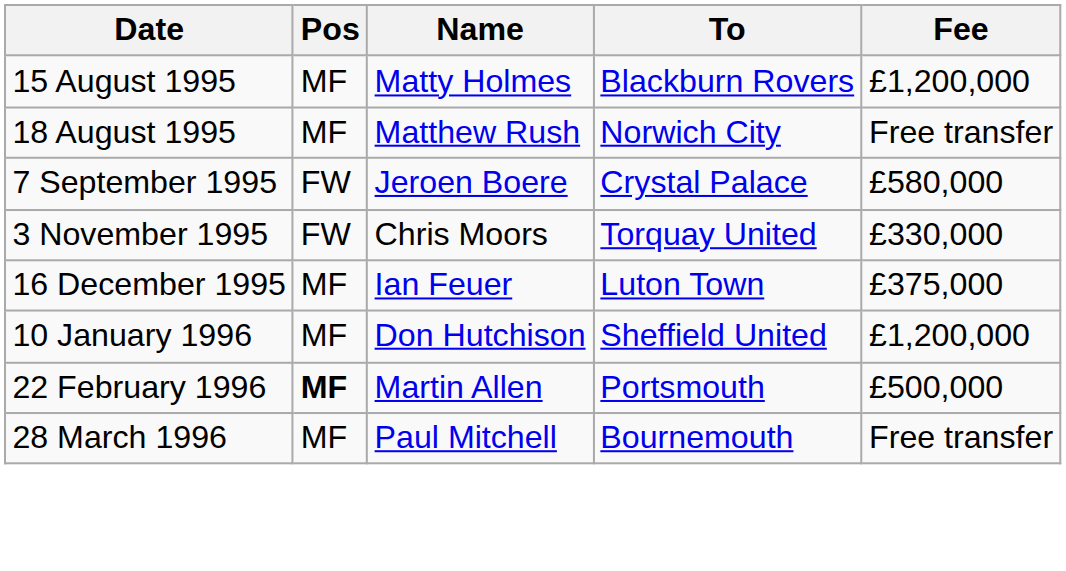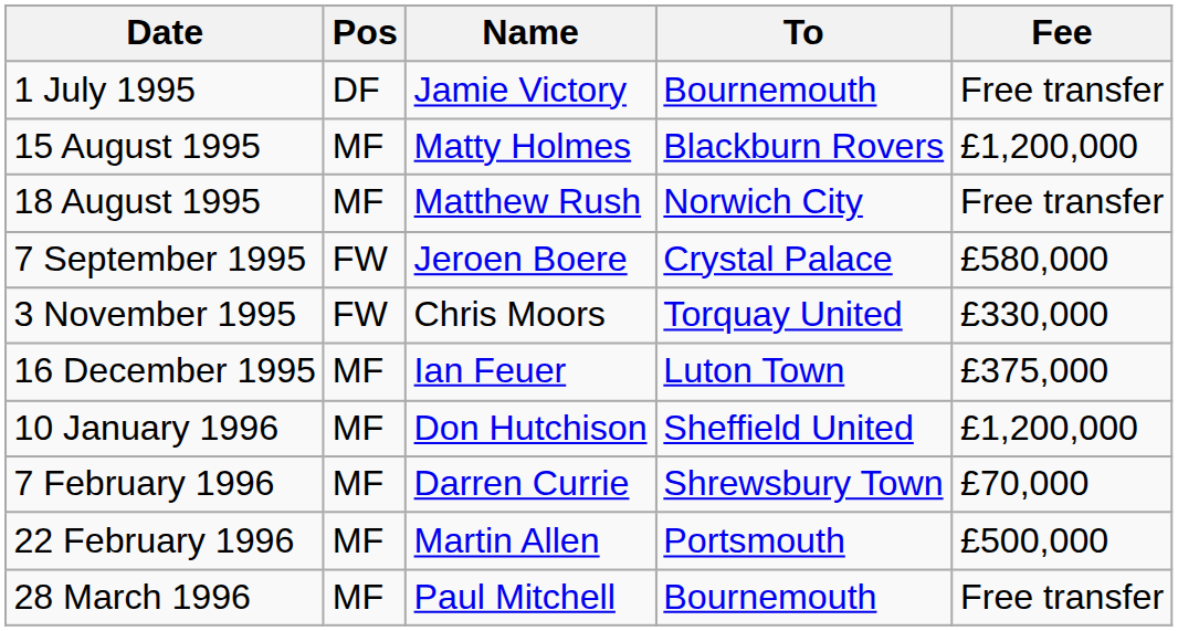 <table class="wikitable">
 <tr>
 <th>Date</th>
 <th>Pos</th>
 <th>Name</th>
 <th>To</th>
 <th>Fee</th>
+</tr>
+<tr>
+<td>1 July 1995</td>
+<td>DF</td>
+<td><a href='#'>Jamie Victory</a></td>
+<td><a href='#'>Bournemouth</a></td>
+<td>Free transfer</td>
 </tr>
 <tr>
 <td>15 August 1995</td>
 <td>MF</td>
 <td><a href='#'>Matty Holmes</a></td>
 <td><a href='#'>Blackburn Rovers</a></td>
 <td>£1,200,000</td>
 </tr>
 <tr>
 <td>18 August 1995</td>
 <td>MF</td>
 <td><a href='#'>Matthew Rush</a></td>
 <td><a href='#'>Norwich City</a></td>
 <td>Free transfer</td>
 </tr>
 <tr>
 <td>7 September 1995</td>
 <td>FW</td>
 <td><a href='#'>Jeroen Boere</a></td>
 <td><a href='#'>Crystal Palace</a></td>
 <td>£580,000</td>
 </tr>
 <tr>
 <td>3 November 1995</td>
 <td>FW</td>
 <td>Chris Moors</td>
 <td><a href='#'>Torquay United</a></td>
 <td>£330,000</td>
 </tr>
 <tr>
 <td>16 December 1995</td>
 <td>MF</td>
 <td><a href='#'>Ian Feuer</a></td>
 <td><a href='#'>Luton Town</a></td>
 <td>£375,000</td>
 </tr>
 <tr>
 <td>10 January 1996</td>
 <td>MF</td>
 <td><a href='#'>Don Hutchison</a></td>
 <td><a href='#'>Sheffield United</a></td>
 <td>£1,200,000</td>
 </tr>
 <tr>
+<td>7 February 1996</td>
+<td>MF</td>
+<td><a href='#'>Darren Currie</a></td>
+<td><a href='#'>Shrewsbury Town</a></td>
+<td>£70,000</td>
+</tr>
+<tr>
 <td>22 February 1996</td>
-<td><strong>MF</strong></td>
+<td>MF</td>
 <td><a href='#'>Martin Allen</a></td>
 <td><a href='#'>Portsmouth</a></td>
 <td>£500,000</td>
 </tr>
 <tr>
 <td>28 March 1996</td>
 <td>MF</td>
 <td><a href='#'>Paul Mitchell</a></td>
 <td><a href='#'>Bournemouth</a></td>
 <td>Free transfer</td>
 </tr>
 </table>
